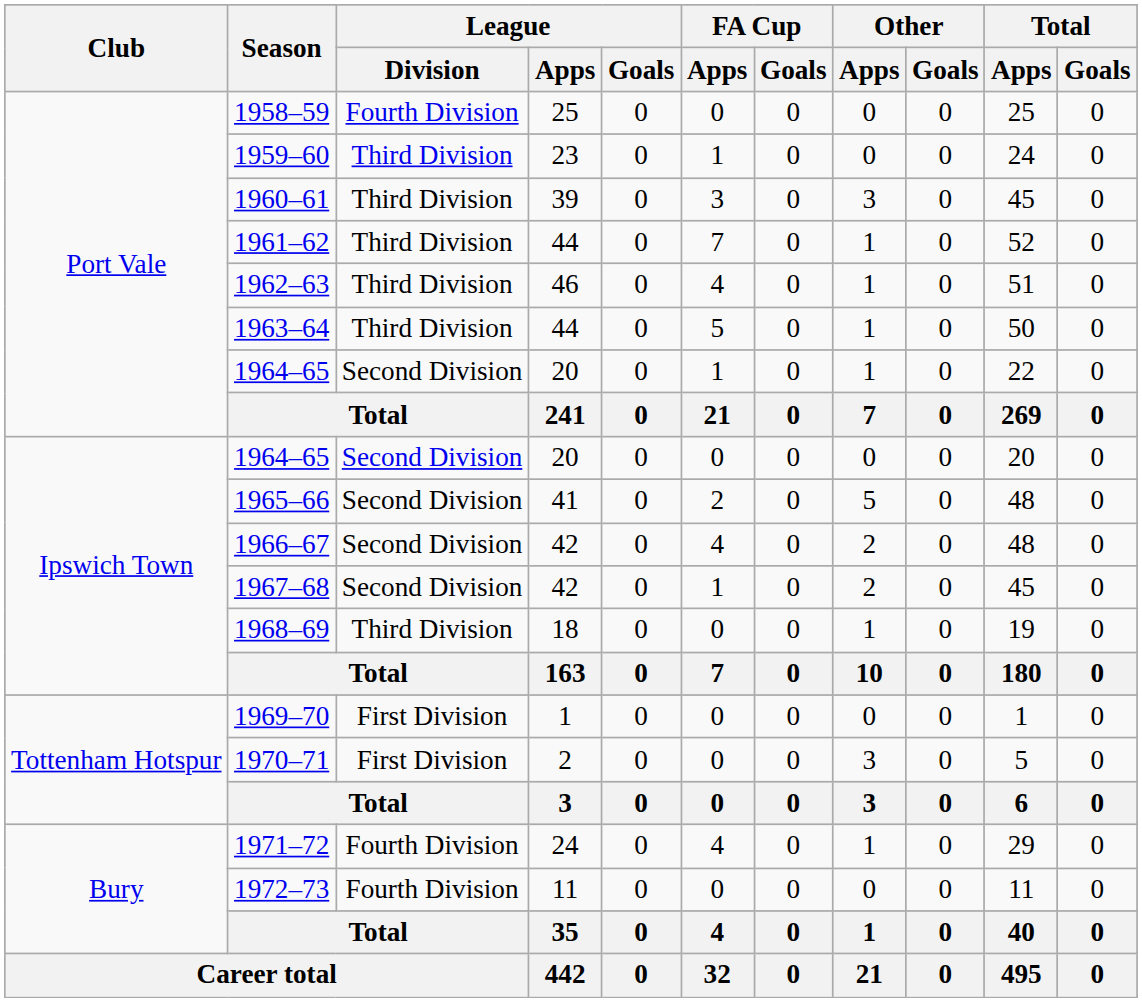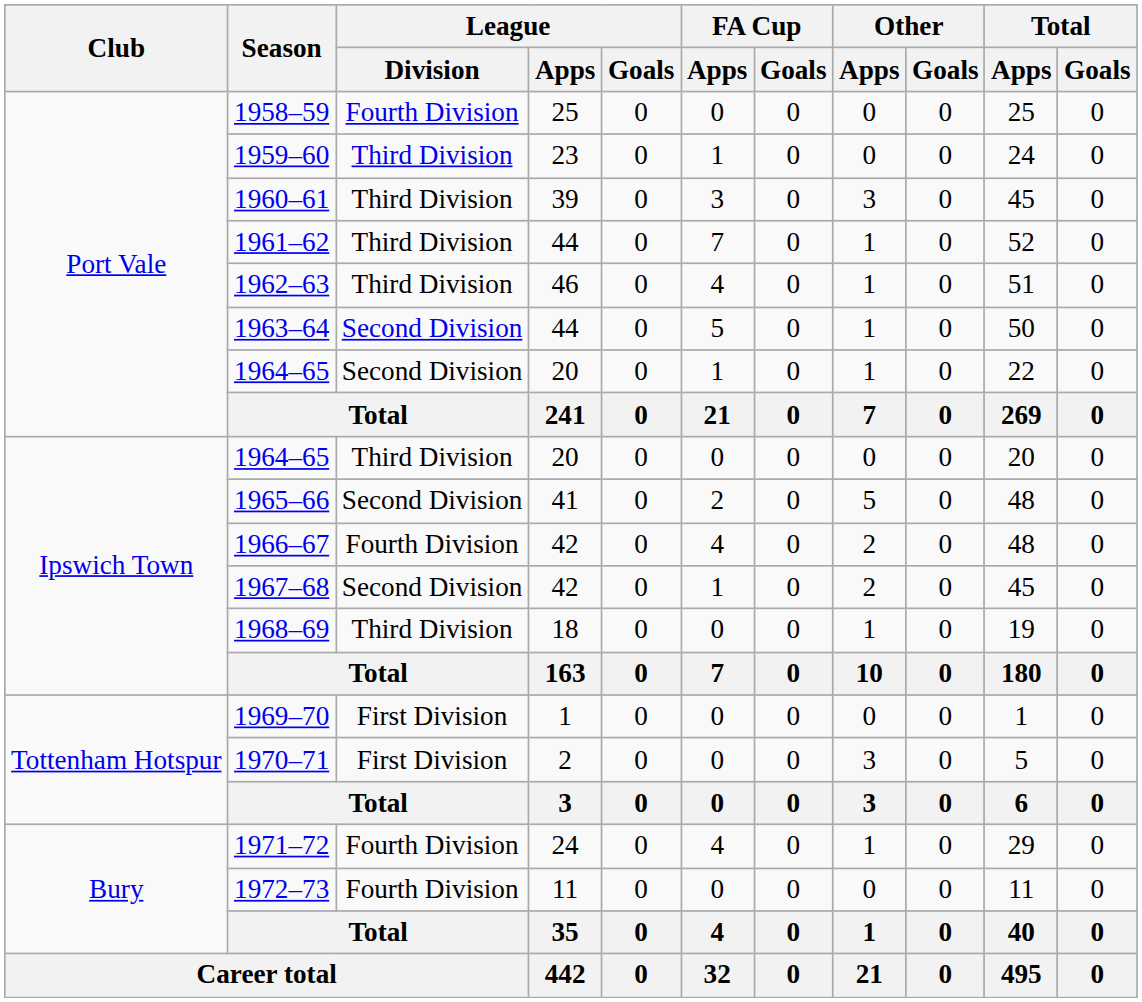 <table class="wikitable" style="text-align:center">
 <tr>
 <th rowspan="2">Club</th>
 <th rowspan="2">Season</th>
 <th colspan="3">League</th>
 <th colspan="2">FA Cup</th>
 <th colspan="2">Other</th>
 <th colspan="2">Total</th>
 </tr>
 <tr>
 <th>Division</th>
 <th>Apps</th>
 <th>Goals</th>
 <th>Apps</th>
 <th>Goals</th>
 <th>Apps</th>
 <th>Goals</th>
 <th>Apps</th>
 <th>Goals</th>
 </tr>
 <tr>
 <td rowspan="8"><a href='#'>Port Vale</a></td>
 <td><a href='#'>1958–59</a></td>
 <td><a href='#'>Fourth Division</a></td>
 <td>25</td>
 <td>0</td>
 <td>0</td>
 <td>0</td>
 <td>0</td>
 <td>0</td>
 <td>25</td>
 <td>0</td>
 </tr>
 <tr>
 <td><a href='#'>1959–60</a></td>
 <td><a href='#'>Third Division</a></td>
 <td>23</td>
 <td>0</td>
 <td>1</td>
 <td>0</td>
 <td>0</td>
 <td>0</td>
 <td>24</td>
 <td>0</td>
 </tr>
 <tr>
 <td><a href='#'>1960–61</a></td>
 <td>Third Division</td>
 <td>39</td>
 <td>0</td>
 <td>3</td>
 <td>0</td>
 <td>3</td>
 <td>0</td>
 <td>45</td>
 <td>0</td>
 </tr>
 <tr>
 <td><a href='#'>1961–62</a></td>
 <td>Third Division</td>
 <td>44</td>
 <td>0</td>
 <td>7</td>
 <td>0</td>
 <td>1</td>
 <td>0</td>
 <td>52</td>
 <td>0</td>
 </tr>
 <tr>
 <td><a href='#'>1962–63</a></td>
 <td>Third Division</td>
 <td>46</td>
 <td>0</td>
 <td>4</td>
 <td>0</td>
 <td>1</td>
 <td>0</td>
 <td>51</td>
 <td>0</td>
 </tr>
 <tr>
 <td><a href='#'>1963–64</a></td>
-<td>Third Division</td>
+<td><a href='#'>Second Division</a></td>
 <td>44</td>
 <td>0</td>
 <td>5</td>
 <td>0</td>
 <td>1</td>
 <td>0</td>
 <td>50</td>
 <td>0</td>
 </tr>
 <tr>
 <td><a href='#'>1964–65</a></td>
 <td>Second Division</td>
 <td>20</td>
 <td>0</td>
 <td>1</td>
 <td>0</td>
 <td>1</td>
 <td>0</td>
 <td>22</td>
 <td>0</td>
 </tr>
 <tr>
 <th colspan="2">Total</th>
 <th>241</th>
 <th>0</th>
 <th>21</th>
 <th>0</th>
 <th>7</th>
 <th>0</th>
 <th>269</th>
 <th>0</th>
 </tr>
 <tr>
 <td rowspan="6"><a href='#'>Ipswich Town</a></td>
 <td><a href='#'>1964–65</a></td>
-<td><a href='#'>Second Division</a></td>
+<td>Third Division</td>
 <td>20</td>
 <td>0</td>
 <td>0</td>
 <td>0</td>
 <td>0</td>
 <td>0</td>
 <td>20</td>
 <td>0</td>
 </tr>
 <tr>
 <td><a href='#'>1965–66</a></td>
 <td>Second Division</td>
 <td>41</td>
 <td>0</td>
 <td>2</td>
 <td>0</td>
 <td>5</td>
 <td>0</td>
 <td>48</td>
 <td>0</td>
 </tr>
 <tr>
 <td><a href='#'>1966–67</a></td>
-<td>Second Division</td>
+<td>Fourth Division</td>
 <td>42</td>
 <td>0</td>
 <td>4</td>
 <td>0</td>
 <td>2</td>
 <td>0</td>
 <td>48</td>
 <td>0</td>
 </tr>
 <tr>
 <td><a href='#'>1967–68</a></td>
 <td>Second Division</td>
 <td>42</td>
 <td>0</td>
 <td>1</td>
 <td>0</td>
 <td>2</td>
 <td>0</td>
 <td>45</td>
 <td>0</td>
 </tr>
 <tr>
 <td><a href='#'>1968–69</a></td>
 <td>Third Division</td>
 <td>18</td>
 <td>0</td>
 <td>0</td>
 <td>0</td>
 <td>1</td>
 <td>0</td>
 <td>19</td>
 <td>0</td>
 </tr>
 <tr>
 <th colspan="2">Total</th>
 <th>163</th>
 <th>0</th>
 <th>7</th>
 <th>0</th>
 <th>10</th>
 <th>0</th>
 <th>180</th>
 <th>0</th>
 </tr>
 <tr>
 <td rowspan="3"><a href='#'>Tottenham Hotspur</a></td>
 <td><a href='#'>1969–70</a></td>
 <td>First Division</td>
 <td>1</td>
 <td>0</td>
 <td>0</td>
 <td>0</td>
 <td>0</td>
 <td>0</td>
 <td>1</td>
 <td>0</td>
 </tr>
 <tr>
 <td><a href='#'>1970–71</a></td>
 <td>First Division</td>
 <td>2</td>
 <td>0</td>
 <td>0</td>
 <td>0</td>
 <td>3</td>
 <td>0</td>
 <td>5</td>
 <td>0</td>
 </tr>
 <tr>
 <th colspan="2">Total</th>
 <th>3</th>
 <th>0</th>
 <th>0</th>
 <th>0</th>
 <th>3</th>
 <th>0</th>
 <th>6</th>
 <th>0</th>
 </tr>
 <tr>
 <td rowspan="3"><a href='#'>Bury</a></td>
 <td><a href='#'>1971–72</a></td>
 <td>Fourth Division</td>
 <td>24</td>
 <td>0</td>
 <td>4</td>
 <td>0</td>
 <td>1</td>
 <td>0</td>
 <td>29</td>
 <td>0</td>
 </tr>
 <tr>
 <td><a href='#'>1972–73</a></td>
 <td>Fourth Division</td>
 <td>11</td>
 <td>0</td>
 <td>0</td>
 <td>0</td>
 <td>0</td>
 <td>0</td>
 <td>11</td>
 <td>0</td>
 </tr>
 <tr>
 <th colspan="2">Total</th>
 <th>35</th>
 <th>0</th>
 <th>4</th>
 <th>0</th>
 <th>1</th>
 <th>0</th>
 <th>40</th>
 <th>0</th>
 </tr>
 <tr>
 <th colspan="3">Career total</th>
 <th>442</th>
 <th>0</th>
 <th>32</th>
 <th>0</th>
 <th>21</th>
 <th>0</th>
 <th>495</th>
 <th>0</th>
 </tr>
 </table>
